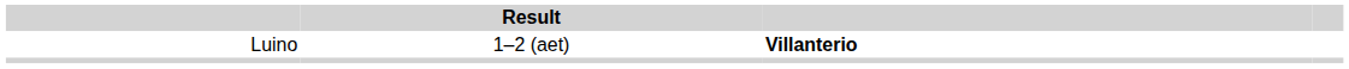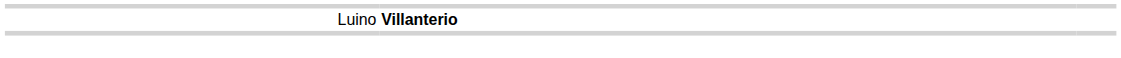 <table align=center style="font-size: 85%; border-collapse:collapse" border=0 cellspacing=0 cellpadding=2 width=60%>
 <tr bgcolor="D3D3D3">
 <th align=right></th>
-<th align=center>Result</th>
 <th align=left></th>
 <th align=center></th>
 </tr>
 <tr bgcolor=#FFFFFF>
 <td align=right>Luino</td>
-<td align=center>1–2 (aet)</td>
 <td><strong>Villanterio</strong></td>
 <td align=center></td>
 </tr>
 <tr align=center style="background:#D3D3D3;">
 <td></td>
 <td></td>
 <td></td>
-<td></td>
 </tr>
 </table>
